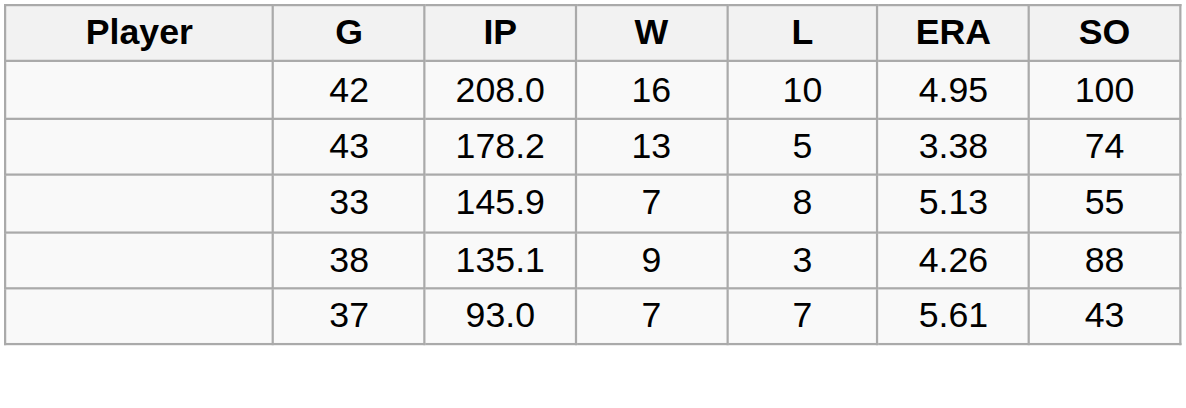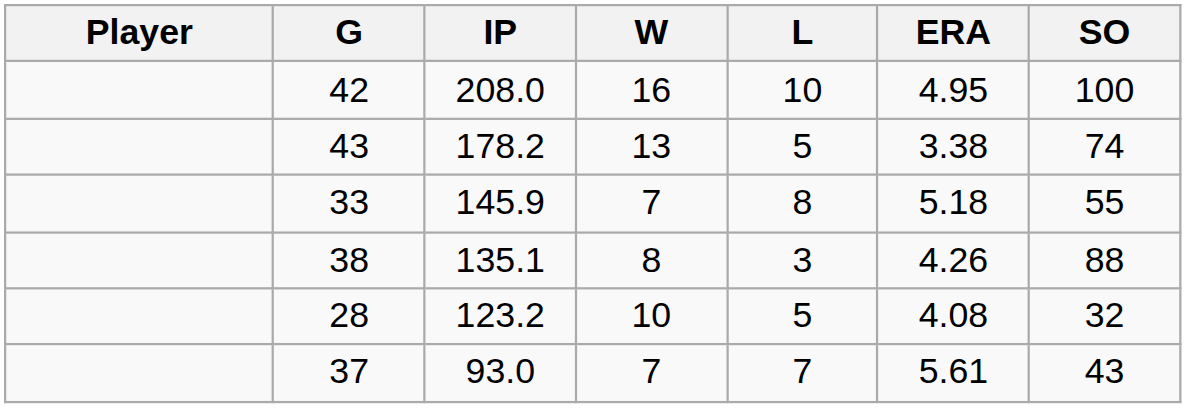 <table class="wikitable sortable">
 <tr>
 <th bgcolor="#DDDDFF" width="16%">Player</th>
 <th bgcolor="#DDDDFF" width="9%">G</th>
 <th bgcolor="#DDDDFF" width="9%">IP</th>
 <th bgcolor="#DDDDFF" width="9%">W</th>
 <th bgcolor="#DDDDFF" width="9%">L</th>
 <th bgcolor="#DDDDFF" width="9%">ERA</th>
 <th bgcolor="#DDDDFF" width="9%">SO</th>
 </tr>
 <tr align="center">
 <td></td>
 <td>42</td>
 <td>208.0</td>
 <td>16</td>
 <td>10</td>
 <td>4.95</td>
 <td>100</td>
 </tr>
 <tr align="center">
 <td></td>
 <td>43</td>
 <td>178.2</td>
 <td>13</td>
 <td>5</td>
 <td>3.38</td>
 <td>74</td>
 </tr>
 <tr align="center">
 <td></td>
 <td>33</td>
 <td>145.9</td>
 <td>7</td>
 <td>8</td>
-<td>5.13</td>
+<td>5.18</td>
 <td>55</td>
 </tr>
 <tr align="center">
 <td></td>
 <td>38</td>
 <td>135.1</td>
-<td>9</td>
+<td>8</td>
 <td>3</td>
 <td>4.26</td>
 <td>88</td>
+</tr>
+<tr align="center">
+<td></td>
+<td>28</td>
+<td>123.2</td>
+<td>10</td>
+<td>5</td>
+<td>4.08</td>
+<td>32</td>
 </tr>
 <tr align="center">
 <td></td>
 <td>37</td>
 <td>93.0</td>
 <td>7</td>
 <td>7</td>
 <td>5.61</td>
 <td>43</td>
 </tr>
 </table>
